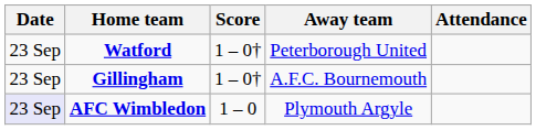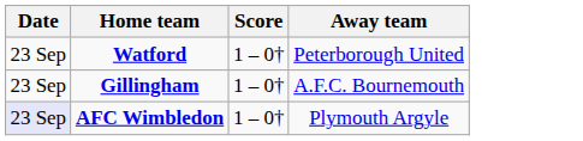 <table class="wikitable" style="text-align:center">
 <tr>
 <th>Date</th>
 <th>Home team</th>
 <th>Score</th>
 <th>Away team</th>
-<th>Attendance</th>
 </tr>
 <tr>
 <td>23 Sep</td>
 <td><strong><a href='#'>Watford</a></strong></td>
 <td>1 – 0†</td>
 <td><a href='#'>Peterborough United</a></td>
-<td></td>
 </tr>
 <tr>
 <td>23 Sep</td>
 <td><strong><a href='#'>Gillingham</a></strong></td>
 <td>1 – 0†</td>
 <td><a href='#'>A.F.C. Bournemouth</a></td>
-<td></td>
 </tr>
 <tr>
 <td style="background: lavender;">23 Sep</td>
 <td><strong><a href='#'>AFC Wimbledon</a></strong></td>
-<td>1 – 0</td>
+<td>1 – 0†</td>
 <td><a href='#'>Plymouth Argyle</a></td>
-<td></td>
 </tr>
 </table>
